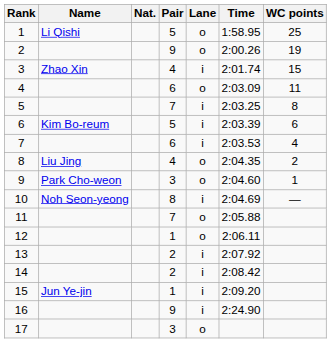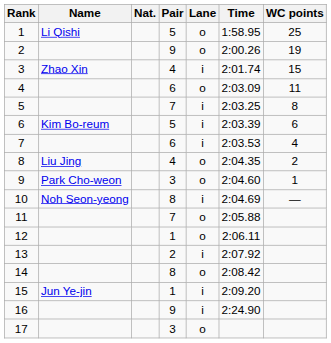 <table class="wikitable sortable" style="text-align:center">
 <tr>
 <th>Rank</th>
 <th>Name</th>
 <th>Nat.</th>
 <th>Pair</th>
 <th>Lane</th>
 <th>Time</th>
 <th>WC points</th>
 </tr>
 <tr>
 <td>1</td>
 <td align=left><a href='#'>Li Qishi</a></td>
 <td></td>
 <td>5</td>
 <td>o</td>
 <td>1:58.95</td>
 <td>25</td>
 </tr>
 <tr>
 <td>2</td>
 <td align=left></td>
 <td></td>
 <td>9</td>
 <td>o</td>
 <td>2:00.26</td>
 <td>19</td>
 </tr>
 <tr>
 <td>3</td>
 <td align=left><a href='#'>Zhao Xin</a></td>
 <td></td>
 <td>4</td>
 <td>i</td>
 <td>2:01.74</td>
 <td>15</td>
 </tr>
 <tr>
 <td>4</td>
 <td align=left></td>
 <td></td>
 <td>6</td>
 <td>o</td>
 <td>2:03.09</td>
 <td>11</td>
 </tr>
 <tr>
 <td>5</td>
 <td align=left></td>
 <td></td>
 <td>7</td>
 <td>i</td>
 <td>2:03.25</td>
 <td>8</td>
 </tr>
 <tr>
 <td>6</td>
 <td align=left><a href='#'>Kim Bo-reum</a></td>
 <td></td>
 <td>5</td>
 <td>i</td>
 <td>2:03.39</td>
 <td>6</td>
 </tr>
 <tr>
 <td>7</td>
 <td align=left></td>
 <td></td>
 <td>6</td>
 <td>i</td>
 <td>2:03.53</td>
 <td>4</td>
 </tr>
 <tr>
 <td>8</td>
 <td align=left><a href='#'>Liu Jing</a></td>
 <td></td>
 <td>4</td>
 <td>o</td>
 <td>2:04.35</td>
 <td>2</td>
 </tr>
 <tr>
 <td>9</td>
 <td align=left><a href='#'>Park Cho-weon</a></td>
 <td></td>
 <td>3</td>
 <td>o</td>
 <td>2:04.60</td>
 <td>1</td>
 </tr>
 <tr>
 <td>10</td>
 <td align=left><a href='#'>Noh Seon-yeong</a></td>
 <td></td>
 <td>8</td>
 <td>i</td>
 <td>2:04.69</td>
 <td>—</td>
 </tr>
 <tr>
 <td>11</td>
 <td align=left></td>
 <td></td>
 <td>7</td>
 <td>o</td>
 <td>2:05.88</td>
 <td></td>
 </tr>
 <tr>
 <td>12</td>
 <td align=left></td>
 <td></td>
 <td>1</td>
 <td>o</td>
 <td>2:06.11</td>
 <td></td>
 </tr>
 <tr>
 <td>13</td>
 <td align=left></td>
 <td></td>
 <td>2</td>
 <td>i</td>
 <td>2:07.92</td>
 <td></td>
 </tr>
 <tr>
 <td>14</td>
 <td align=left></td>
 <td></td>
-<td>2</td>
-<td>i</td>
+<td>8</td>
+<td>o</td>
 <td>2:08.42</td>
 <td></td>
 </tr>
 <tr>
 <td>15</td>
 <td align=left><a href='#'>Jun Ye-jin</a></td>
 <td></td>
 <td>1</td>
 <td>i</td>
 <td>2:09.20</td>
 <td></td>
 </tr>
 <tr>
 <td>16</td>
 <td align=left></td>
 <td></td>
 <td>9</td>
 <td>i</td>
 <td>2:24.90</td>
 <td></td>
 </tr>
 <tr>
 <td>17</td>
 <td align=left></td>
 <td></td>
 <td>3</td>
 <td>o</td>
 <td></td>
 <td></td>
 </tr>
 </table>
